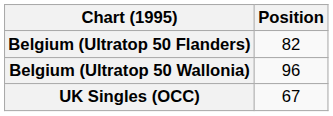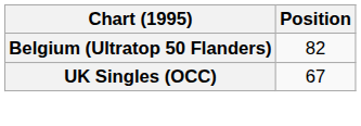 <table class="wikitable sortable plainrowheaders" style="text-align:center">
 <tr>
 <th>Chart (1995)</th>
 <th>Position</th>
 </tr>
 <tr>
 <th scope="row">Belgium (Ultratop 50 Flanders)</th>
 <td>82</td>
 </tr>
 <tr>
-<th scope="row">Belgium (Ultratop 50 Wallonia)</th>
-<td>96</td>
-</tr>
-<tr>
 <th scope="row">UK Singles (OCC)</th>
 <td>67</td>
 </tr>
 </table>
